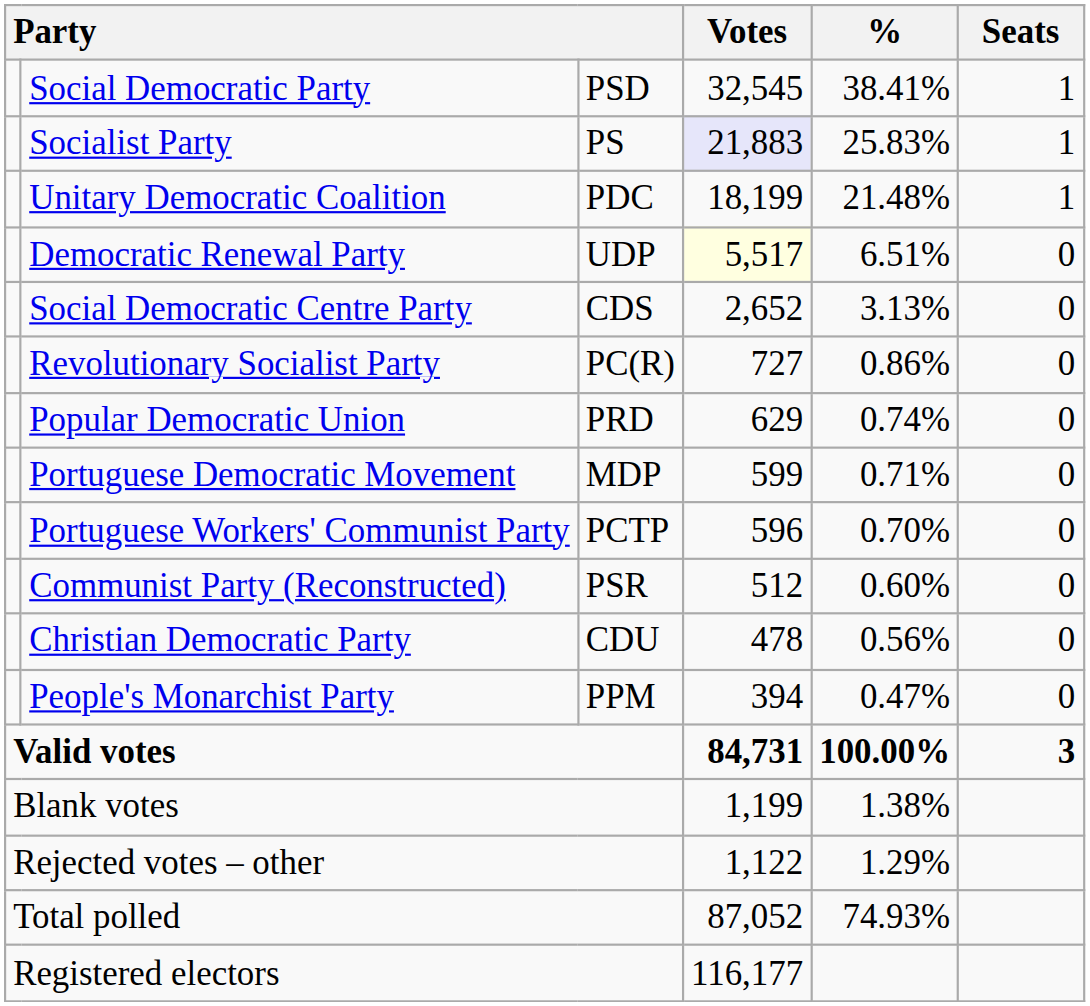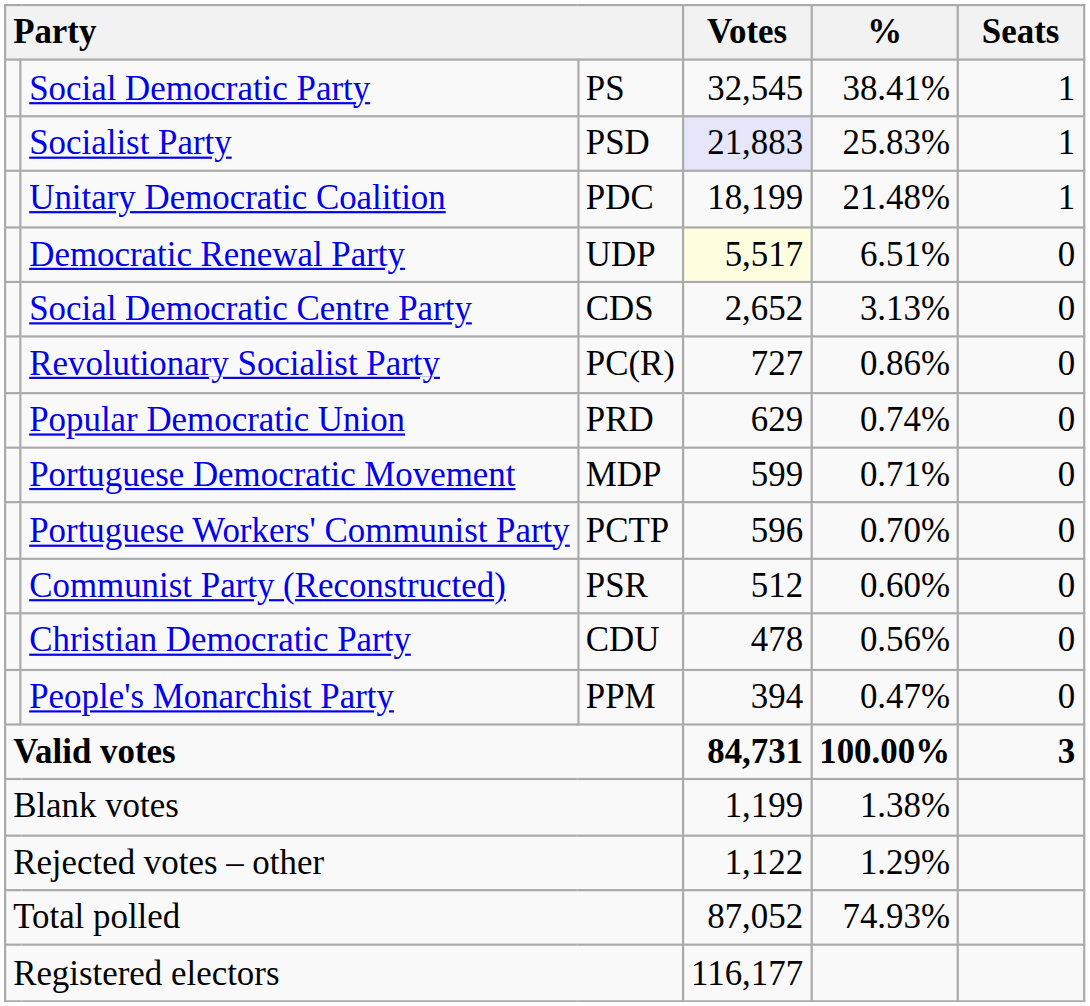 <table class="wikitable" border="1" style="text-align:right;">
 <tr>
 <th style="text-align:left;" colspan=3>Party</th>
 <th align=center width="50">Votes</th>
 <th align=center width="50">%</th>
 <th align=center width="50">Seats</th>
 </tr>
 <tr>
 <td></td>
 <td align=left><a href='#'>Social Democratic Party</a></td>
-<td align=left>PSD</td>
+<td align=left>PS</td>
 <td>32,545</td>
 <td>38.41%</td>
 <td>1</td>
 </tr>
 <tr>
 <td></td>
 <td align=left><a href='#'>Socialist Party</a></td>
-<td align=left>PS</td>
+<td align=left>PSD</td>
 <td style="background: lavender;">21,883</td>
 <td>25.83%</td>
 <td>1</td>
 </tr>
 <tr>
 <td></td>
 <td align=left style="white-space: nowrap;"><a href='#'>Unitary Democratic Coalition</a></td>
 <td align=left>PDC</td>
 <td>18,199</td>
 <td>21.48%</td>
 <td>1</td>
 </tr>
 <tr>
 <td></td>
 <td align=left><a href='#'>Democratic Renewal Party</a></td>
 <td align=left>UDP</td>
 <td style="background: lightyellow;">5,517</td>
 <td>6.51%</td>
 <td>0</td>
 </tr>
 <tr>
 <td></td>
 <td align=left style="white-space: nowrap;"><a href='#'>Social Democratic Centre Party</a></td>
 <td align=left>CDS</td>
 <td>2,652</td>
 <td>3.13%</td>
 <td>0</td>
 </tr>
 <tr>
 <td></td>
 <td align=left><a href='#'>Revolutionary Socialist Party</a></td>
 <td align=left>PC(R)</td>
 <td>727</td>
 <td>0.86%</td>
 <td>0</td>
 </tr>
 <tr>
 <td></td>
 <td align=left><a href='#'>Popular Democratic Union</a></td>
 <td align=left>PRD</td>
 <td>629</td>
 <td>0.74%</td>
 <td>0</td>
 </tr>
 <tr>
 <td></td>
 <td align=left><a href='#'>Portuguese Democratic Movement</a></td>
 <td align=left>MDP</td>
 <td>599</td>
 <td>0.71%</td>
 <td>0</td>
 </tr>
 <tr>
 <td></td>
 <td align=left><a href='#'>Portuguese Workers' Communist Party</a></td>
 <td align=left>PCTP</td>
 <td>596</td>
 <td>0.70%</td>
 <td>0</td>
 </tr>
 <tr>
 <td></td>
 <td align=left><a href='#'>Communist Party (Reconstructed)</a></td>
 <td align=left>PSR</td>
 <td>512</td>
 <td>0.60%</td>
 <td>0</td>
 </tr>
 <tr>
 <td></td>
 <td align=left style="white-space: nowrap;"><a href='#'>Christian Democratic Party</a></td>
 <td align=left>CDU</td>
 <td>478</td>
 <td>0.56%</td>
 <td>0</td>
 </tr>
 <tr>
 <td></td>
 <td align=left><a href='#'>People's Monarchist Party</a></td>
 <td align=left>PPM</td>
 <td>394</td>
 <td>0.47%</td>
 <td>0</td>
 </tr>
 <tr style="font-weight:bold">
 <td align=left colspan=3>Valid votes</td>
 <td>84,731</td>
 <td>100.00%</td>
 <td>3</td>
 </tr>
 <tr>
 <td align=left colspan=3>Blank votes</td>
 <td>1,199</td>
 <td>1.38%</td>
 <td></td>
 </tr>
 <tr>
 <td align=left colspan=3>Rejected votes – other</td>
 <td>1,122</td>
 <td>1.29%</td>
 <td></td>
 </tr>
 <tr>
 <td align=left colspan=3>Total polled</td>
 <td>87,052</td>
 <td>74.93%</td>
 <td></td>
 </tr>
 <tr>
 <td align=left colspan=3>Registered electors</td>
 <td>116,177</td>
 <td></td>
 <td></td>
 </tr>
 </table>
